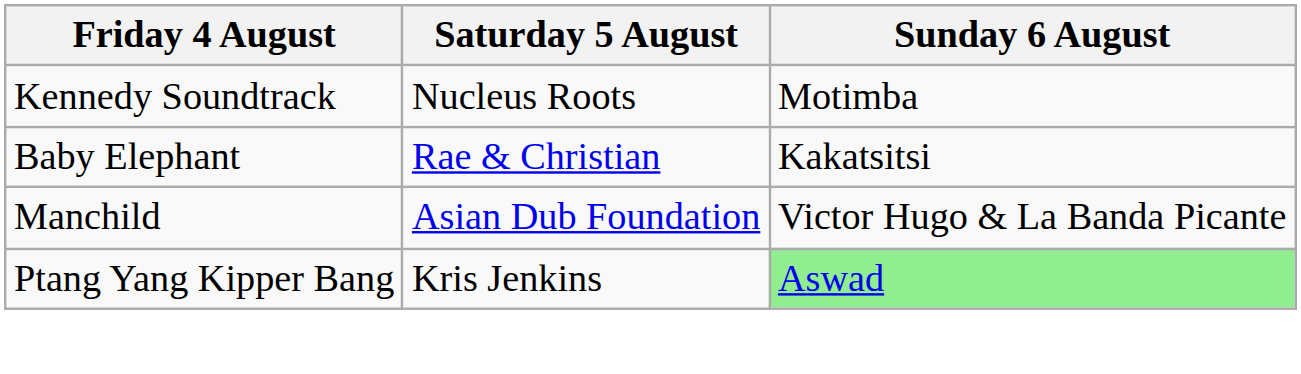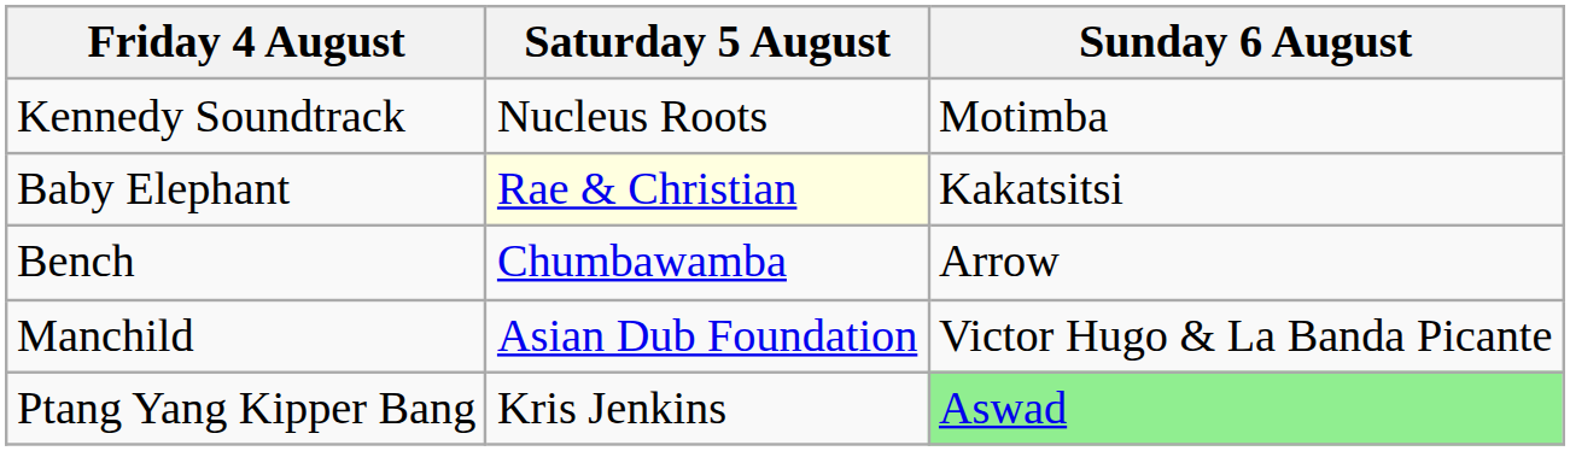 <table class="wikitable">
 <tr>
 <th>Friday 4 August</th>
 <th>Saturday 5 August</th>
 <th>Sunday 6 August</th>
 </tr>
 <tr>
 <td>Kennedy Soundtrack</td>
 <td>Nucleus Roots</td>
 <td>Motimba</td>
 </tr>
 <tr>
 <td>Baby Elephant</td>
-<td><a href='#'>Rae & Christian</a></td>
+<td style="background: lightyellow;"><a href='#'>Rae & Christian</a></td>
 <td>Kakatsitsi</td>
+</tr>
+<tr>
+<td>Bench</td>
+<td><a href='#'>Chumbawamba</a></td>
+<td>Arrow</td>
 </tr>
 <tr>
 <td>Manchild</td>
 <td><a href='#'>Asian Dub Foundation</a></td>
 <td>Victor Hugo & La Banda Picante</td>
 </tr>
 <tr>
 <td>Ptang Yang Kipper Bang</td>
 <td>Kris Jenkins</td>
 <td style="background: lightgreen;"><a href='#'>Aswad</a></td>
 </tr>
 </table>
